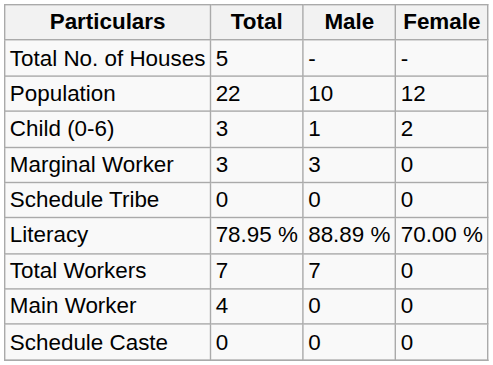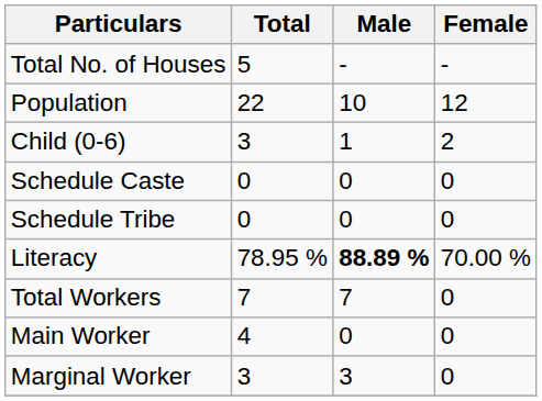 <table class="wikitable sortable">
 <tr>
 <th>Particulars</th>
 <th>Total</th>
 <th>Male</th>
 <th>Female</th>
 </tr>
 <tr>
 <td>Total No. of Houses</td>
 <td>5</td>
 <td>-</td>
 <td>-</td>
 </tr>
 <tr>
 <td>Population</td>
 <td>22</td>
 <td>10</td>
 <td>12</td>
 </tr>
 <tr>
 <td>Child (0-6)</td>
 <td>3</td>
 <td>1</td>
 <td>2</td>
 </tr>
 <tr>
-<td>Marginal Worker</td>
-<td>3</td>
-<td>3</td>
+<td>Schedule Caste</td>
+<td>0</td>
+<td>0</td>
 <td>0</td>
 </tr>
 <tr>
 <td>Schedule Tribe</td>
 <td>0</td>
 <td>0</td>
 <td>0</td>
 </tr>
 <tr>
 <td>Literacy</td>
 <td>78.95 %</td>
-<td>88.89 %</td>
+<td><strong>88.89 %</strong></td>
 <td>70.00 %</td>
 </tr>
 <tr>
 <td>Total Workers</td>
 <td>7</td>
 <td>7</td>
 <td>0</td>
 </tr>
 <tr>
 <td>Main Worker</td>
 <td>4</td>
 <td>0</td>
 <td>0</td>
 </tr>
 <tr>
-<td>Schedule Caste</td>
-<td>0</td>
-<td>0</td>
+<td>Marginal Worker</td>
+<td>3</td>
+<td>3</td>
 <td>0</td>
 </tr>
 <tr>
 </tr>
 </table>
